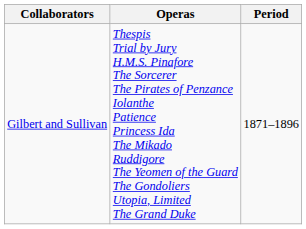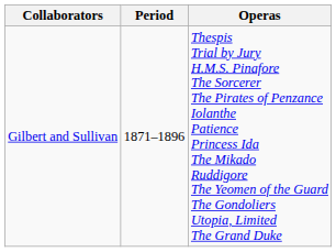 <table class="wikitable">
 <tr>
 <th>Collaborators</th>
+<th>Period</th>
 <th>Operas</th>
-<th>Period</th>
 </tr>
 <tr>
 <td><a href='#'>Gilbert and Sullivan</a><br></td>
+<td>1871–1896</td>
 <td><em><a href='#'>Thespis</a></em><br><em><a href='#'>Trial by Jury</a></em><br> <em><a href='#'>H.M.S. Pinafore</a></em><br><em><a href='#'>The Sorcerer</a></em><br><em><a href='#'>The Pirates of Penzance</a></em><br><em><a href='#'>Iolanthe</a></em><br><em><a href='#'>Patience</a></em><br><em><a href='#'>Princess Ida</a></em><br><em><a href='#'>The Mikado</a></em><br><em><a href='#'>Ruddigore</a></em><br><em><a href='#'>The Yeomen of the Guard</a></em><br><em><a href='#'>The Gondoliers</a></em><br><em><a href='#'>Utopia, Limited</a></em><br><em><a href='#'>The Grand Duke</a></em></td>
-<td>1871–1896</td>
 </tr>
 </table>
